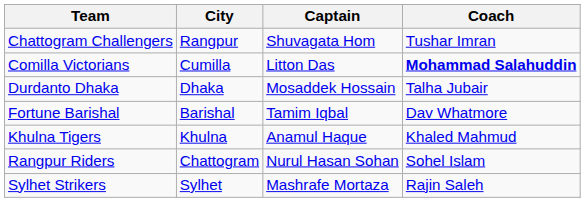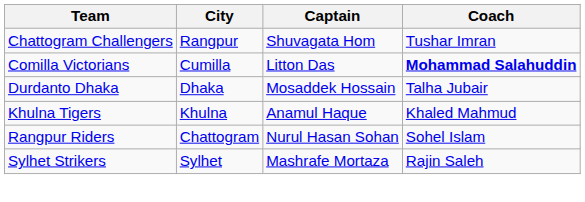 <table class="wikitable">
 <tr>
 <th>Team</th>
 <th>City</th>
 <th>Captain</th>
 <th>Coach</th>
 </tr>
 <tr>
 <td><a href='#'>Chattogram Challengers</a></td>
 <td><a href='#'>Rangpur</a></td>
 <td><a href='#'>Shuvagata Hom</a></td>
 <td><a href='#'>Tushar Imran</a></td>
 </tr>
 <tr>
 <td><a href='#'>Comilla Victorians</a></td>
 <td><a href='#'>Cumilla</a></td>
 <td><a href='#'>Litton Das</a></td>
 <td><strong><a href='#'>Mohammad Salahuddin</a></strong></td>
 </tr>
 <tr>
 <td><a href='#'>Durdanto Dhaka</a></td>
 <td><a href='#'>Dhaka</a></td>
 <td><a href='#'>Mosaddek Hossain</a></td>
 <td><a href='#'>Talha Jubair</a></td>
 </tr>
 <tr>
-<td><a href='#'>Fortune Barishal</a></td>
-<td><a href='#'>Barishal</a></td>
-<td><a href='#'>Tamim Iqbal</a></td>
-<td><a href='#'>Dav Whatmore</a></td>
-</tr>
-<tr>
 <td><a href='#'>Khulna Tigers</a></td>
 <td><a href='#'>Khulna</a></td>
 <td><a href='#'>Anamul Haque</a></td>
 <td><a href='#'>Khaled Mahmud</a></td>
 </tr>
 <tr>
 <td><a href='#'>Rangpur Riders</a></td>
 <td><a href='#'>Chattogram</a></td>
 <td><a href='#'>Nurul Hasan Sohan</a></td>
 <td><a href='#'>Sohel Islam</a></td>
 </tr>
 <tr>
 <td><a href='#'>Sylhet Strikers</a></td>
 <td><a href='#'>Sylhet</a></td>
 <td><a href='#'>Mashrafe Mortaza</a></td>
 <td><a href='#'>Rajin Saleh</a></td>
 </tr>
 </table>
